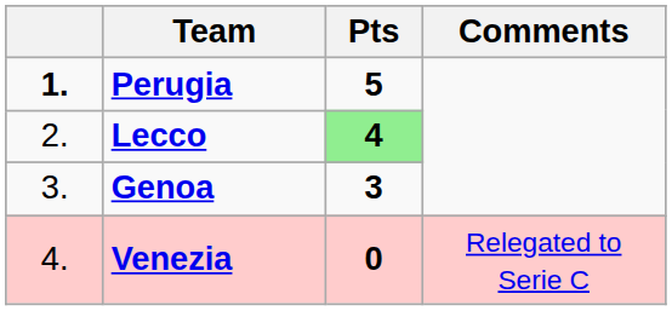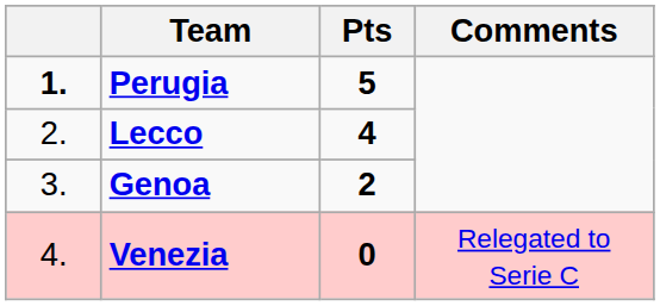 <table class="wikitable" style="text-align: center;">
 <tr>
 <th width=40></th>
 <th width=100>Team</th>
 <th width=40>Pts</th>
 <th width=110>Comments</th>
 </tr>
 <tr>
 <td><strong>1.</strong></td>
 <td style="text-align: left;"><strong><a href='#'>Perugia</a></strong></td>
 <td><strong>5</strong></td>
 </tr>
 <tr>
 <td>2.</td>
 <td style="text-align: left;"><strong><a href='#'>Lecco</a></strong></td>
-<td style="background: lightgreen;"><strong>4</strong></td>
+<td><strong>4</strong></td>
 </tr>
 <tr>
 <td>3.</td>
 <td style="text-align: left;"><strong><a href='#'>Genoa</a></strong></td>
-<td><strong>3</strong></td>
+<td><strong>2</strong></td>
 </tr>
 <tr style="background:#FFCCCC;">
 <td>4.</td>
 <td style="text-align: left;"><strong><a href='#'>Venezia</a></strong></td>
 <td><strong>0</strong></td>
 <td><small><a href='#'>Relegated to Serie C</a></small></td>
 </tr>
 </table>
